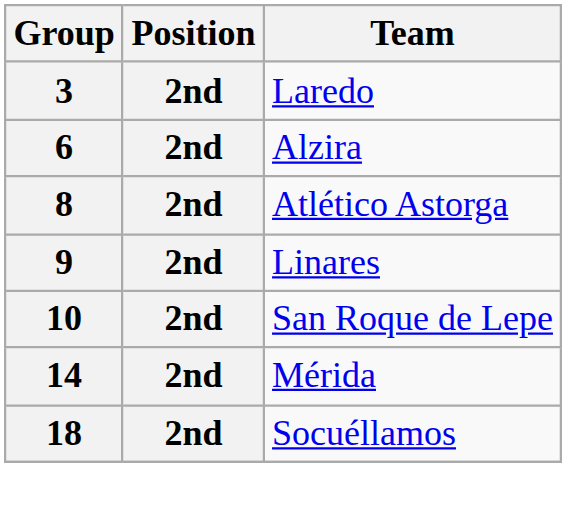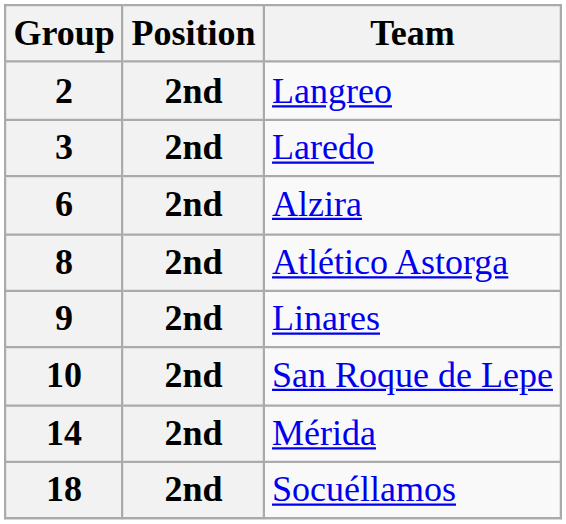 <table class="wikitable">
 <tr>
 <th>Group</th>
 <th>Position</th>
 <th>Team</th>
+</tr>
+<tr>
+<th>2</th>
+<th>2nd</th>
+<td><a href='#'>Langreo</a></td>
 </tr>
 <tr>
 <th>3</th>
 <th>2nd</th>
 <td><a href='#'>Laredo</a></td>
 </tr>
 <tr>
 <th>6</th>
 <th>2nd</th>
 <td><a href='#'>Alzira</a></td>
 </tr>
 <tr>
 <th>8</th>
 <th>2nd</th>
 <td><a href='#'>Atlético Astorga</a></td>
 </tr>
 <tr>
 <th>9</th>
 <th>2nd</th>
 <td><a href='#'>Linares</a></td>
 </tr>
 <tr>
 <th>10</th>
 <th>2nd</th>
 <td><a href='#'>San Roque de Lepe</a></td>
 </tr>
 <tr>
 <th>14</th>
 <th>2nd</th>
 <td><a href='#'>Mérida</a></td>
 </tr>
 <tr>
 <th>18</th>
 <th>2nd</th>
 <td><a href='#'>Socuéllamos</a></td>
 </tr>
 <tr>
 </tr>
 </table>
